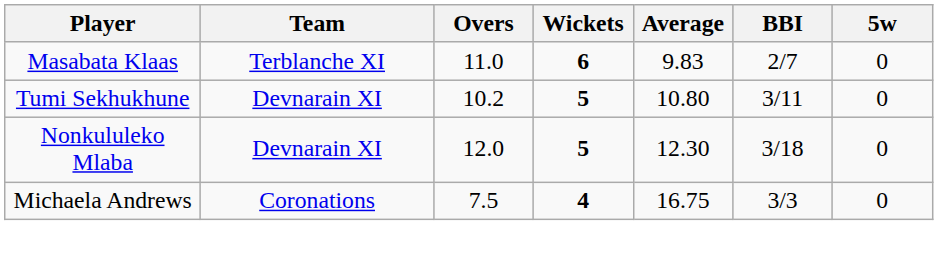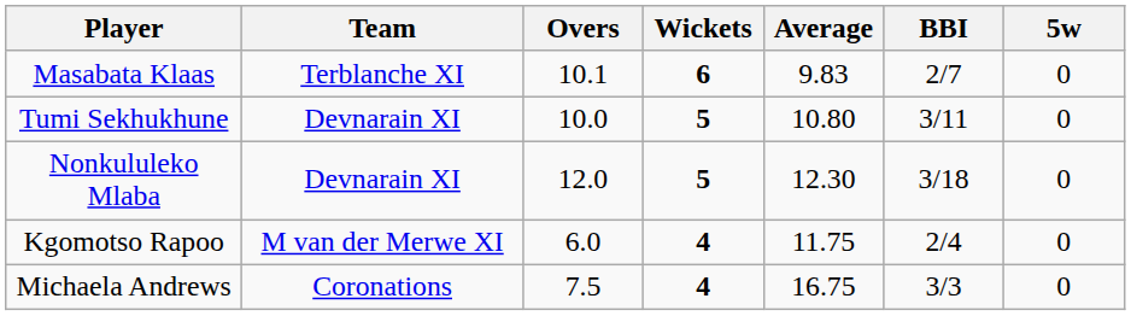 <table class="wikitable" style="text-align:center">
 <tr>
 <th width=125>Player</th>
 <th width=150>Team</th>
 <th width=60>Overs</th>
 <th width=60>Wickets</th>
 <th width=60>Average</th>
 <th width=60>BBI</th>
 <th width=60>5w</th>
 </tr>
 <tr>
 <td><a href='#'>Masabata Klaas</a></td>
 <td><a href='#'>Terblanche XI</a></td>
-<td>11.0</td>
+<td>10.1</td>
 <td><strong>6</strong></td>
 <td>9.83</td>
 <td>2/7</td>
 <td>0</td>
 </tr>
 <tr>
 <td><a href='#'>Tumi Sekhukhune</a></td>
 <td><a href='#'>Devnarain XI</a></td>
-<td>10.2</td>
+<td>10.0</td>
 <td><strong>5</strong></td>
 <td>10.80</td>
 <td>3/11</td>
 <td>0</td>
 </tr>
 <tr>
 <td><a href='#'>Nonkululeko Mlaba</a></td>
 <td><a href='#'>Devnarain XI</a></td>
 <td>12.0</td>
 <td><strong>5</strong></td>
 <td>12.30</td>
 <td>3/18</td>
 <td>0</td>
 </tr>
 <tr>
+<td>Kgomotso Rapoo</td>
+<td><a href='#'>M van der Merwe XI</a></td>
+<td>6.0</td>
+<td><strong>4</strong></td>
+<td>11.75</td>
+<td>2/4</td>
+<td>0</td>
+</tr>
+<tr>
 <td>Michaela Andrews</td>
 <td><a href='#'>Coronations</a></td>
 <td>7.5</td>
 <td><strong>4</strong></td>
 <td>16.75</td>
 <td>3/3</td>
 <td>0</td>
 </tr>
 </table>
